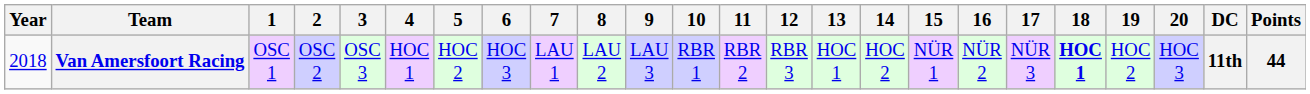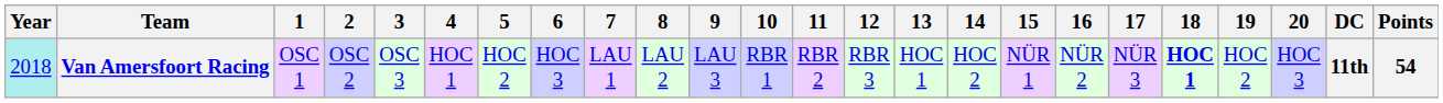 <table class="wikitable" style="text-align:center; font-size:85%">
 <tr>
 <th>Year</th>
 <th>Team</th>
 <th>1</th>
 <th>2</th>
 <th>3</th>
 <th>4</th>
 <th>5</th>
 <th>6</th>
 <th>7</th>
 <th>8</th>
 <th>9</th>
 <th>10</th>
 <th>11</th>
 <th>12</th>
 <th>13</th>
 <th>14</th>
 <th>15</th>
 <th>16</th>
 <th>17</th>
 <th>18</th>
 <th>19</th>
 <th>20</th>
 <th>DC</th>
 <th>Points</th>
 </tr>
 <tr>
-<td><a href='#'>2018</a></td>
+<td style="background: paleturquoise;"><a href='#'>2018</a></td>
 <th nowrap><a href='#'>Van Amersfoort Racing</a></th>
 <td style="background:#EFCFFF;"><a href='#'>OSC<br>1</a><br></td>
 <td style="background:#CFCFFF;"><a href='#'>OSC<br>2</a><br></td>
 <td style="background:#DFFFDF;"><a href='#'>OSC<br>3</a><br></td>
 <td style="background:#EFCFFF;"><a href='#'>HOC<br>1</a><br></td>
 <td style="background:#DFFFDF;"><a href='#'>HOC<br>2</a><br></td>
 <td style="background:#CFCFFF;"><a href='#'>HOC<br>3</a><br></td>
 <td style="background:#EFCFFF;"><a href='#'>LAU<br>1</a><br></td>
 <td style="background:#DFFFDF;"><a href='#'>LAU<br>2</a><br></td>
 <td style="background:#CFCFFF;"><a href='#'>LAU<br>3</a><br></td>
 <td style="background:#CFCFFF;"><a href='#'>RBR<br>1</a><br></td>
 <td style="background:#EFCFFF;"><a href='#'>RBR<br>2</a><br></td>
 <td style="background:#DFFFDF;"><a href='#'>RBR<br>3</a><br></td>
 <td style="background:#DFFFDF;"><a href='#'>HOC<br>1</a><br></td>
 <td style="background:#DFFFDF;"><a href='#'>HOC<br>2</a><br></td>
 <td style="background:#EFCFFF;"><a href='#'>NÜR<br>1</a><br></td>
 <td style="background:#DFFFDF;"><a href='#'>NÜR<br>2</a><br></td>
 <td style="background:#EFCFFF;"><a href='#'>NÜR<br>3</a><br></td>
 <td style="background:#DFFFDF;"><strong><a href='#'>HOC<br>1</a><br></strong></td>
 <td style="background:#DFFFDF;"><a href='#'>HOC<br>2</a><br></td>
 <td style="background:#CFCFFF;"><a href='#'>HOC<br>3</a><br></td>
 <th>11th</th>
-<th>44</th>
+<th>54</th>
 </tr>
 </table>
